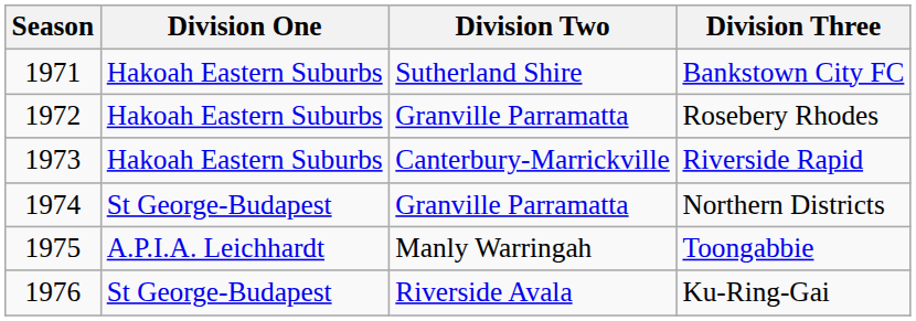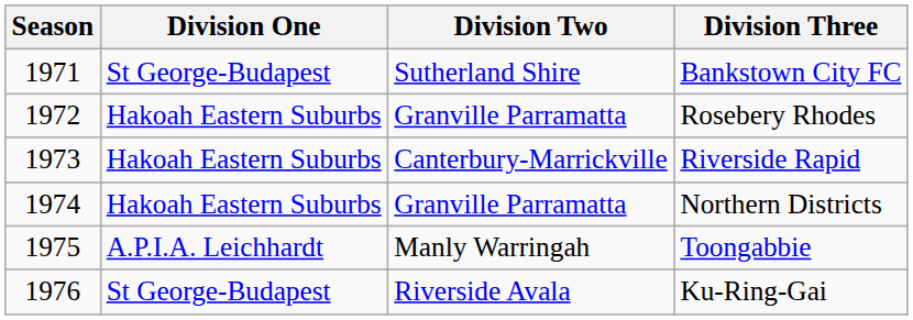 <table class="wikitable">
 <tr>
 <th>Season</th>
 <th>Division One</th>
 <th>Division Two</th>
 <th>Division Three</th>
 </tr>
 <tr>
 <td style=text-align:center>1971</td>
-<td><a href='#'>Hakoah Eastern Suburbs</a></td>
+<td><a href='#'>St George-Budapest</a></td>
 <td><a href='#'>Sutherland Shire</a></td>
 <td><a href='#'>Bankstown City FC</a></td>
 </tr>
 <tr>
 <td style=text-align:center>1972</td>
 <td><a href='#'>Hakoah Eastern Suburbs</a></td>
 <td><a href='#'>Granville Parramatta</a></td>
 <td>Rosebery Rhodes</td>
 </tr>
 <tr>
 <td style=text-align:center>1973</td>
 <td><a href='#'>Hakoah Eastern Suburbs</a></td>
 <td><a href='#'>Canterbury-Marrickville</a></td>
 <td><a href='#'>Riverside Rapid</a></td>
 </tr>
 <tr>
 <td style=text-align:center>1974</td>
-<td><a href='#'>St George-Budapest</a></td>
+<td><a href='#'>Hakoah Eastern Suburbs</a></td>
 <td><a href='#'>Granville Parramatta</a></td>
 <td>Northern Districts</td>
 </tr>
 <tr>
 <td style=text-align:center>1975</td>
 <td><a href='#'>A.P.I.A. Leichhardt</a></td>
 <td>Manly Warringah</td>
 <td><a href='#'>Toongabbie</a></td>
 </tr>
 <tr>
 <td style=text-align:center>1976</td>
 <td><a href='#'>St George-Budapest</a></td>
 <td><a href='#'>Riverside Avala</a></td>
 <td>Ku-Ring-Gai</td>
 </tr>
 </table>
